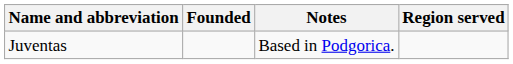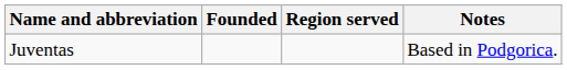 <table class="wikitable sortable">
 <tr>
 <th>Name and abbreviation</th>
 <th>Founded</th>
+<th>Region served</th>
 <th>Notes</th>
-<th>Region served</th>
 </tr>
 <tr>
 <td>Juventas</td>
 <td></td>
+<td></td>
 <td>Based in <a href='#'>Podgorica</a>.</td>
-<td></td>
 </tr>
 </table>
